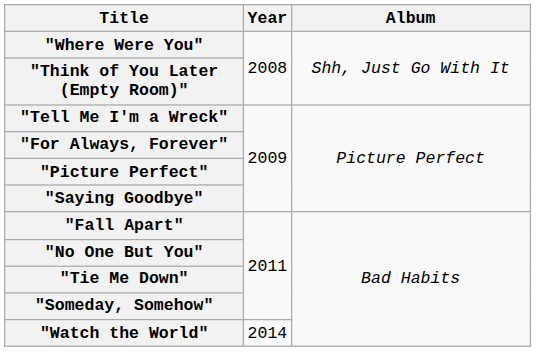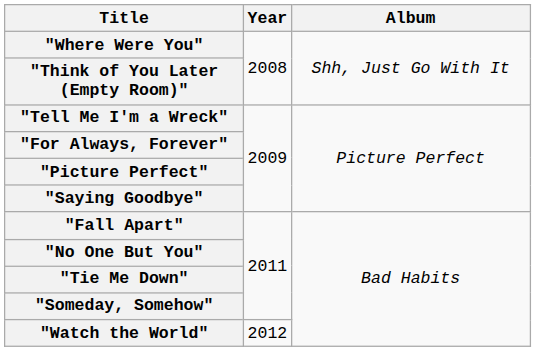 <table class="wikitable plainrowheaders" style="text-align:center;">
 <tr>
 <th scope="col" style="width:14em;">Title</th>
 <th scope="col">Year</th>
 <th scope="col" style="width:14em;">Album</th>
 </tr>
 <tr>
 <th scope="row">"Where Were You"</th>
 <td rowspan="2">2008</td>
 <td rowspan="2"><em>Shh, Just Go With It</em></td>
 </tr>
 <tr>
 <th scope="row">"Think of You Later (Empty Room)"</th>
 </tr>
 <tr>
 <th scope="row">"Tell Me I'm a Wreck"</th>
 <td rowspan="4">2009</td>
 <td rowspan="4"><em>Picture Perfect</em></td>
 </tr>
 <tr>
 <th scope="row">"For Always, Forever"</th>
 </tr>
 <tr>
 <th scope="row">"Picture Perfect"</th>
 </tr>
 <tr>
 <th scope="row">"Saying Goodbye"</th>
 </tr>
 <tr>
 <th scope="row">"Fall Apart"</th>
 <td rowspan="4">2011</td>
 <td rowspan="5"><em>Bad Habits</em></td>
 </tr>
 <tr>
 <th scope="row">"No One But You"</th>
 </tr>
 <tr>
 <th scope="row">"Tie Me Down"</th>
 </tr>
 <tr>
 <th scope="row">"Someday, Somehow"</th>
 </tr>
 <tr>
 <th scope="row">"Watch the World"</th>
-<td>2014</td>
+<td>2012</td>
 </tr>
 </table>
